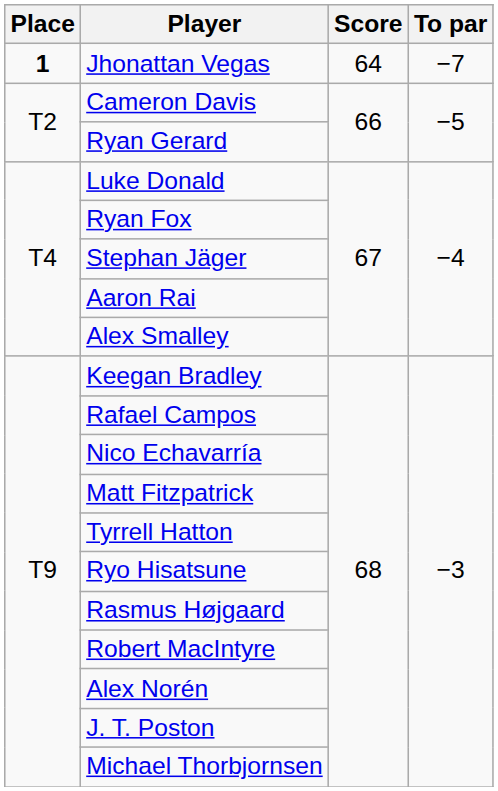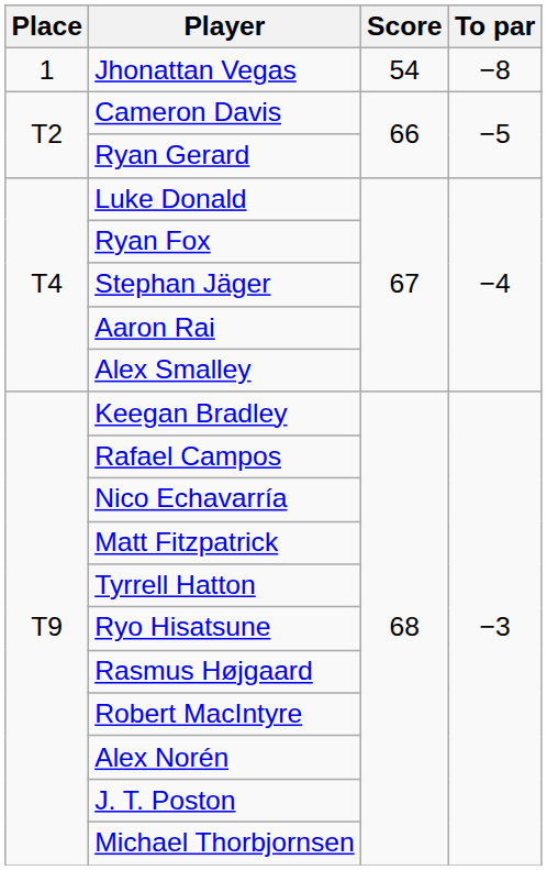 <table class="wikitable">
 <tr>
 <th>Place</th>
 <th>Player</th>
 <th>Score</th>
 <th>To par</th>
 </tr>
 <tr>
-<td align=center><strong>1</strong></td>
+<td align=center>1</td>
 <td> <a href='#'>Jhonattan Vegas</a></td>
-<td align=center>64</td>
-<td align=center>−7</td>
+<td align=center>54</td>
+<td align=center>−8</td>
 </tr>
 <tr>
 <td rowspan=2 align=center>T2</td>
 <td> <a href='#'>Cameron Davis</a></td>
 <td rowspan=2 align=center>66</td>
 <td rowspan=2 align=center>−5</td>
 </tr>
 <tr>
 <td> <a href='#'>Ryan Gerard</a></td>
 </tr>
 <tr>
 <td rowspan=5 align=center>T4</td>
 <td> <a href='#'>Luke Donald</a></td>
 <td rowspan=5 align=center>67</td>
 <td rowspan=5 align=center>−4</td>
 </tr>
 <tr>
 <td> <a href='#'>Ryan Fox</a></td>
 </tr>
 <tr>
 <td> <a href='#'>Stephan Jäger</a></td>
 </tr>
 <tr>
 <td> <a href='#'>Aaron Rai</a></td>
 </tr>
 <tr>
 <td> <a href='#'>Alex Smalley</a></td>
 </tr>
 <tr>
 <td rowspan=11 align=center>T9</td>
 <td> <a href='#'>Keegan Bradley</a></td>
 <td rowspan=11 align=center>68</td>
 <td rowspan=11 align=center>−3</td>
 </tr>
 <tr>
 <td> <a href='#'>Rafael Campos</a></td>
 </tr>
 <tr>
 <td> <a href='#'>Nico Echavarría</a></td>
 </tr>
 <tr>
 <td> <a href='#'>Matt Fitzpatrick</a></td>
 </tr>
 <tr>
 <td> <a href='#'>Tyrrell Hatton</a></td>
 </tr>
 <tr>
 <td> <a href='#'>Ryo Hisatsune</a></td>
 </tr>
 <tr>
 <td> <a href='#'>Rasmus Højgaard</a></td>
 </tr>
 <tr>
 <td> <a href='#'>Robert MacIntyre</a></td>
 </tr>
 <tr>
 <td> <a href='#'>Alex Norén</a></td>
 </tr>
 <tr>
 <td> <a href='#'>J. T. Poston</a></td>
 </tr>
 <tr>
 <td> <a href='#'>Michael Thorbjornsen</a></td>
 </tr>
 </table>
